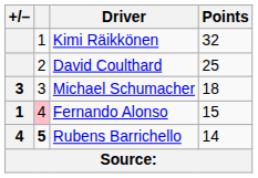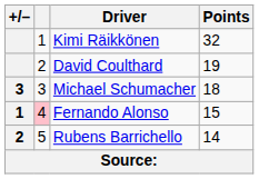 <table class="wikitable" style="font-size: 85%;">
 <tr>
 <th scope="col">+/–</th>
 <th scope="col"></th>
 <th scope="col">Driver</th>
 <th scope="col">Points</th>
 </tr>
 <tr>
 <th scope="row"></th>
 <td align="center">1</td>
 <td> <a href='#'>Kimi Räikkönen</a></td>
 <td>32</td>
 </tr>
 <tr>
 <th scope="row"></th>
 <td align="center">2</td>
 <td> <a href='#'>David Coulthard</a></td>
-<td>25</td>
+<td>19</td>
 </tr>
 <tr>
 <th scope="row"> 3</th>
 <td align="center">3</td>
 <td> <a href='#'>Michael Schumacher</a></td>
 <td>18</td>
 </tr>
 <tr>
 <th scope="row"> 1</th>
 <td align="center" style="background: pink;">4</td>
 <td> <a href='#'>Fernando Alonso</a></td>
 <td>15</td>
 </tr>
 <tr>
-<th scope="row"> 4</th>
-<td align="center"><strong>5</strong></td>
+<th scope="row"> 2</th>
+<td align="center">5</td>
 <td> <a href='#'>Rubens Barrichello</a></td>
 <td>14</td>
 </tr>
 <tr>
 <th colspan=4>Source: </th>
 </tr>
 </table>
